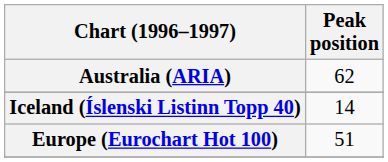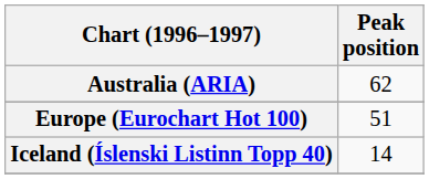 <table class="wikitable sortable plainrowheaders" style="text-align:center">
 <tr>
 <th>Chart (1996–1997)</th>
 <th>Peak<br>position</th>
 </tr>
 <tr>
 <th scope="row">Australia (<a href='#'>ARIA</a>)</th>
 <td>62</td>
 </tr>
 <tr>
 </tr>
 <tr>
 </tr>
 <tr>
+<th scope="row">Europe (<a href='#'>Eurochart Hot 100</a>)</th>
+<td>51</td>
+</tr>
+<tr>
 <th scope="row">Iceland (<a href='#'>Íslenski Listinn Topp 40</a>)</th>
 <td>14</td>
-</tr>
-<tr>
-<th scope="row">Europe (<a href='#'>Eurochart Hot 100</a>)</th>
-<td>51</td>
 </tr>
 <tr>
 </tr>
 <tr>
 </tr>
 <tr>
 </tr>
 <tr>
 </tr>
 <tr>
 </tr>
 <tr>
 </tr>
 <tr>
 </tr>
 <tr>
 </tr>
 <tr>
 </tr>
 <tr>
 </tr>
 </table>
